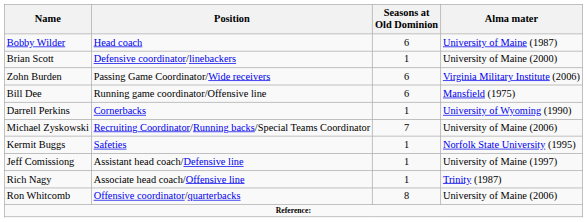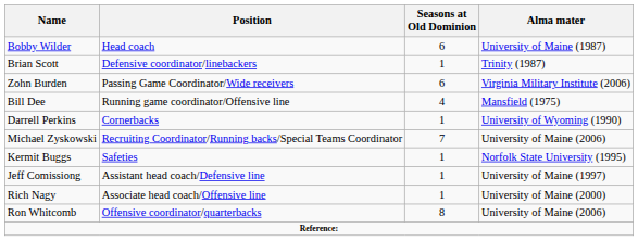 <table class="wikitable" border="1" style="font-size:90%;">
 <tr>
 <th>Name</th>
 <th>Position</th>
 <th>Seasons at<br>Old Dominion</th>
 <th>Alma mater</th>
 </tr>
 <tr>
 <td><a href='#'>Bobby Wilder</a></td>
 <td><a href='#'>Head coach</a></td>
 <td align=center>6</td>
 <td><a href='#'>University of Maine</a> (1987)</td>
 </tr>
 <tr>
 <td>Brian Scott</td>
 <td><a href='#'>Defensive coordinator</a>/<a href='#'>linebackers</a></td>
 <td align=center>1</td>
-<td>University of Maine (2000)</td>
+<td><a href='#'>Trinity</a> (1987)</td>
 </tr>
 <tr>
 <td>Zohn Burden</td>
 <td>Passing Game Coordinator/<a href='#'>Wide receivers</a></td>
 <td align=center>6</td>
 <td><a href='#'>Virginia Military Institute</a> (2006)</td>
 </tr>
 <tr>
 <td>Bill Dee</td>
 <td>Running game coordinator/Offensive line</td>
-<td align=center>6</td>
+<td align=center>4</td>
 <td><a href='#'>Mansfield</a> (1975)</td>
 </tr>
 <tr>
 <td>Darrell Perkins</td>
 <td><a href='#'>Cornerbacks</a></td>
 <td align=center>1</td>
 <td><a href='#'>University of Wyoming</a> (1990)</td>
 </tr>
 <tr>
 <td>Michael Zyskowski</td>
 <td><a href='#'>Recruiting Coordinator</a>/<a href='#'>Running backs</a>/Special Teams Coordinator</td>
 <td align=center>7</td>
 <td>University of Maine (2006)</td>
 </tr>
 <tr>
 <td>Kermit Buggs</td>
 <td><a href='#'>Safeties</a></td>
 <td align=center>1</td>
 <td><a href='#'>Norfolk State University</a> (1995)</td>
 </tr>
 <tr>
 <td>Jeff Comissiong</td>
 <td>Assistant head coach/<a href='#'>Defensive line</a></td>
 <td align=center>1</td>
 <td>University of Maine (1997)</td>
 </tr>
 <tr>
 <td>Rich Nagy</td>
 <td>Associate head coach/<a href='#'>Offensive line</a></td>
 <td align=center>1</td>
-<td><a href='#'>Trinity</a> (1987)</td>
+<td>University of Maine (2000)</td>
 </tr>
 <tr>
 <td>Ron Whitcomb</td>
 <td><a href='#'>Offensive coordinator</a>/<a href='#'>quarterbacks</a></td>
 <td align=center>8</td>
 <td>University of Maine (2006)</td>
 </tr>
 <tr>
 <td colspan="4" style="font-size: 8pt" align="center"><strong>Reference:</strong></td>
 </tr>
 </table>
